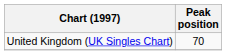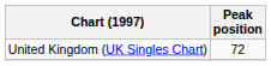 <table class="wikitable sortable">
 <tr>
 <th>Chart (1997)</th>
 <th>Peak<br>position</th>
 </tr>
 <tr>
 <td>United Kingdom (<a href='#'>UK Singles Chart</a>)</td>
-<td align="center">70</td>
+<td align="center">72</td>
 </tr>
 <tr>
 </tr>
 </table>
